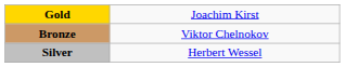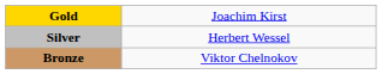 <table class="wikitable" style="text-align:center; " width="35%">
 <tr>
 <td bgcolor="gold"><strong>Gold</strong></td>
 <td><a href='#'>Joachim Kirst</a><br>  <small><em></em></small></td>
 </tr>
 <tr>
+<td bgcolor="silver"><strong>Silver</strong></td>
+<td><a href='#'>Herbert Wessel</a><br>  <small><em></em></small></td>
+</tr>
+<tr>
 <td bgcolor="CC9966"><strong>Bronze</strong></td>
 <td><a href='#'>Viktor Chelnokov</a><br>  <small><em></em></small></td>
 </tr>
-<tr>
-<td bgcolor="silver"><strong>Silver</strong></td>
-<td><a href='#'>Herbert Wessel</a><br>  <small><em></em></small></td>
-</tr>
 </table>
